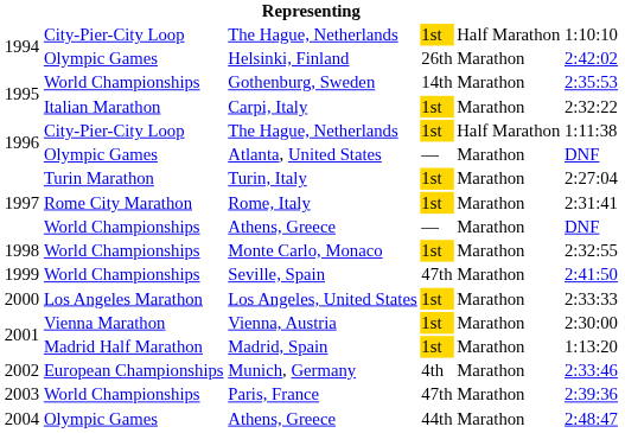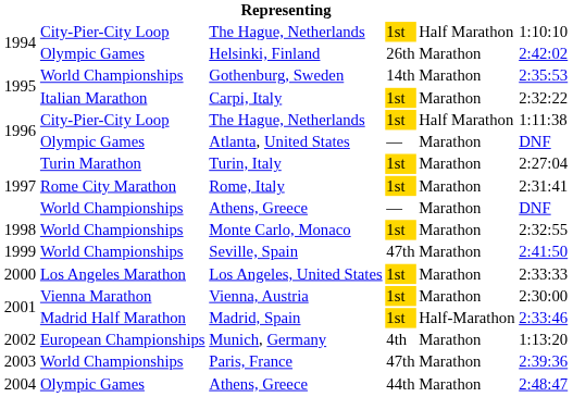 <table>
 <tr>
 <th colspan="6">Representing </th>
 </tr>
 <tr>
 <td rowspan=2>1994</td>
 <td><a href='#'>City-Pier-City Loop</a></td>
 <td><a href='#'>The Hague, Netherlands</a></td>
 <td bgcolor="gold">1st</td>
 <td>Half Marathon</td>
 <td>1:10:10</td>
 </tr>
 <tr>
 <td><a href='#'>Olympic Games</a></td>
 <td><a href='#'>Helsinki, Finland</a></td>
 <td>26th</td>
 <td>Marathon</td>
 <td><a href='#'>2:42:02</a></td>
 </tr>
 <tr>
 <td rowspan=2>1995</td>
 <td><a href='#'>World Championships</a></td>
 <td><a href='#'>Gothenburg, Sweden</a></td>
 <td>14th</td>
 <td>Marathon</td>
 <td><a href='#'>2:35:53</a></td>
 </tr>
 <tr>
 <td><a href='#'>Italian Marathon</a></td>
 <td><a href='#'>Carpi, Italy</a></td>
 <td bgcolor="gold">1st</td>
 <td>Marathon</td>
 <td>2:32:22</td>
 </tr>
 <tr>
 <td rowspan=2>1996</td>
 <td><a href='#'>City-Pier-City Loop</a></td>
 <td><a href='#'>The Hague, Netherlands</a></td>
 <td bgcolor="gold">1st</td>
 <td>Half Marathon</td>
 <td>1:11:38</td>
 </tr>
 <tr>
 <td><a href='#'>Olympic Games</a></td>
 <td><a href='#'>Atlanta</a>, <a href='#'>United States</a></td>
 <td>—</td>
 <td>Marathon</td>
 <td><a href='#'>DNF</a></td>
 </tr>
 <tr>
 <td rowspan=3>1997</td>
 <td><a href='#'>Turin Marathon</a></td>
 <td><a href='#'>Turin, Italy</a></td>
 <td bgcolor="gold">1st</td>
 <td>Marathon</td>
 <td>2:27:04</td>
 </tr>
 <tr>
 <td><a href='#'>Rome City Marathon</a></td>
 <td><a href='#'>Rome, Italy</a></td>
 <td bgcolor="gold">1st</td>
 <td>Marathon</td>
 <td>2:31:41</td>
 </tr>
 <tr>
 <td><a href='#'>World Championships</a></td>
 <td><a href='#'>Athens, Greece</a></td>
 <td>—</td>
 <td>Marathon</td>
 <td><a href='#'>DNF</a></td>
 </tr>
 <tr>
 <td>1998</td>
 <td><a href='#'>World Championships</a></td>
 <td><a href='#'>Monte Carlo, Monaco</a></td>
 <td bgcolor="gold">1st</td>
 <td>Marathon</td>
 <td>2:32:55</td>
 </tr>
 <tr>
 <td>1999</td>
 <td><a href='#'>World Championships</a></td>
 <td><a href='#'>Seville, Spain</a></td>
 <td>47th</td>
 <td>Marathon</td>
 <td><a href='#'>2:41:50</a></td>
 </tr>
 <tr>
 <td>2000</td>
 <td><a href='#'>Los Angeles Marathon</a></td>
 <td><a href='#'>Los Angeles, United States</a></td>
 <td bgcolor=gold>1st</td>
 <td>Marathon</td>
 <td>2:33:33</td>
 </tr>
 <tr>
 <td rowspan=2>2001</td>
 <td><a href='#'>Vienna Marathon</a></td>
 <td><a href='#'>Vienna, Austria</a></td>
 <td bgcolor="gold">1st</td>
 <td>Marathon</td>
 <td>2:30:00</td>
 </tr>
 <tr>
 <td><a href='#'>Madrid Half Marathon</a></td>
 <td><a href='#'>Madrid, Spain</a></td>
 <td bgcolor="gold">1st</td>
-<td>Marathon</td>
-<td>1:13:20</td>
+<td>Half-Marathon</td>
+<td><a href='#'>2:33:46</a></td>
 </tr>
 <tr>
 <td>2002</td>
 <td><a href='#'>European Championships</a></td>
 <td><a href='#'>Munich</a>, <a href='#'>Germany</a></td>
 <td>4th</td>
 <td>Marathon</td>
-<td><a href='#'>2:33:46</a></td>
+<td>1:13:20</td>
 </tr>
 <tr>
 <td>2003</td>
 <td><a href='#'>World Championships</a></td>
 <td><a href='#'>Paris, France</a></td>
 <td>47th</td>
 <td>Marathon</td>
 <td><a href='#'>2:39:36</a></td>
 </tr>
 <tr>
 <td>2004</td>
 <td><a href='#'>Olympic Games</a></td>
 <td><a href='#'>Athens, Greece</a></td>
 <td>44th</td>
 <td>Marathon</td>
 <td><a href='#'>2:48:47</a></td>
 </tr>
 </table>
